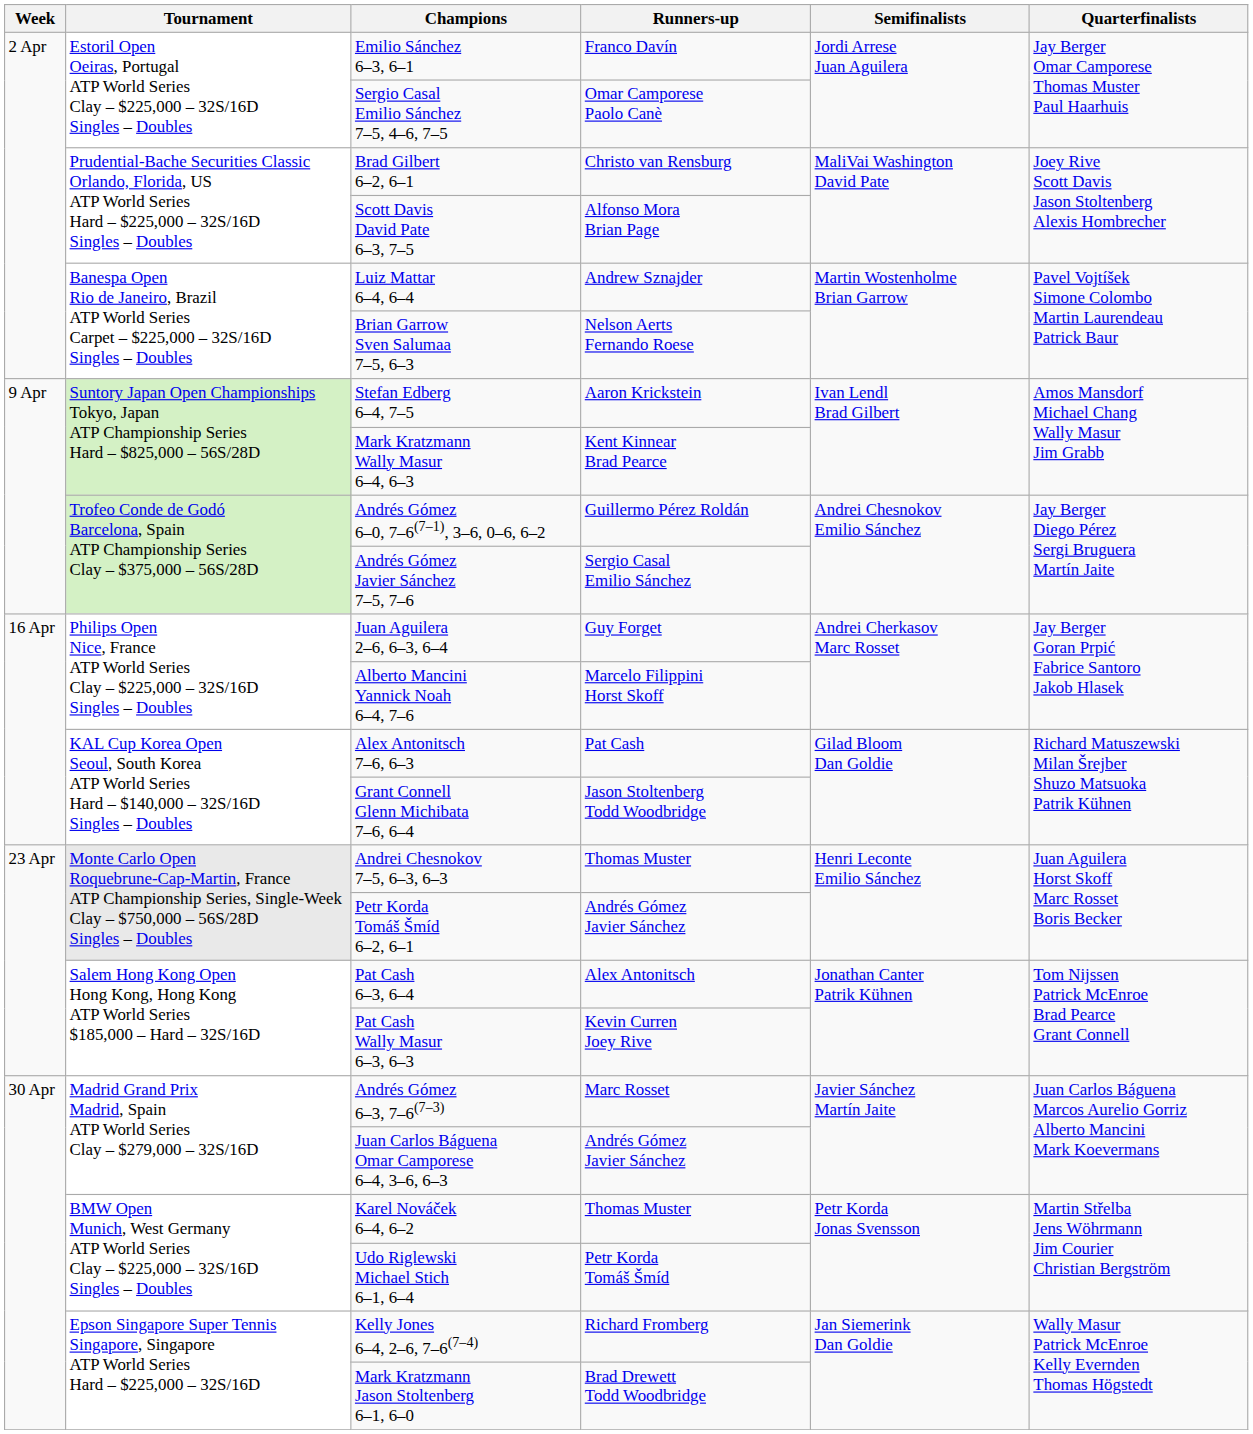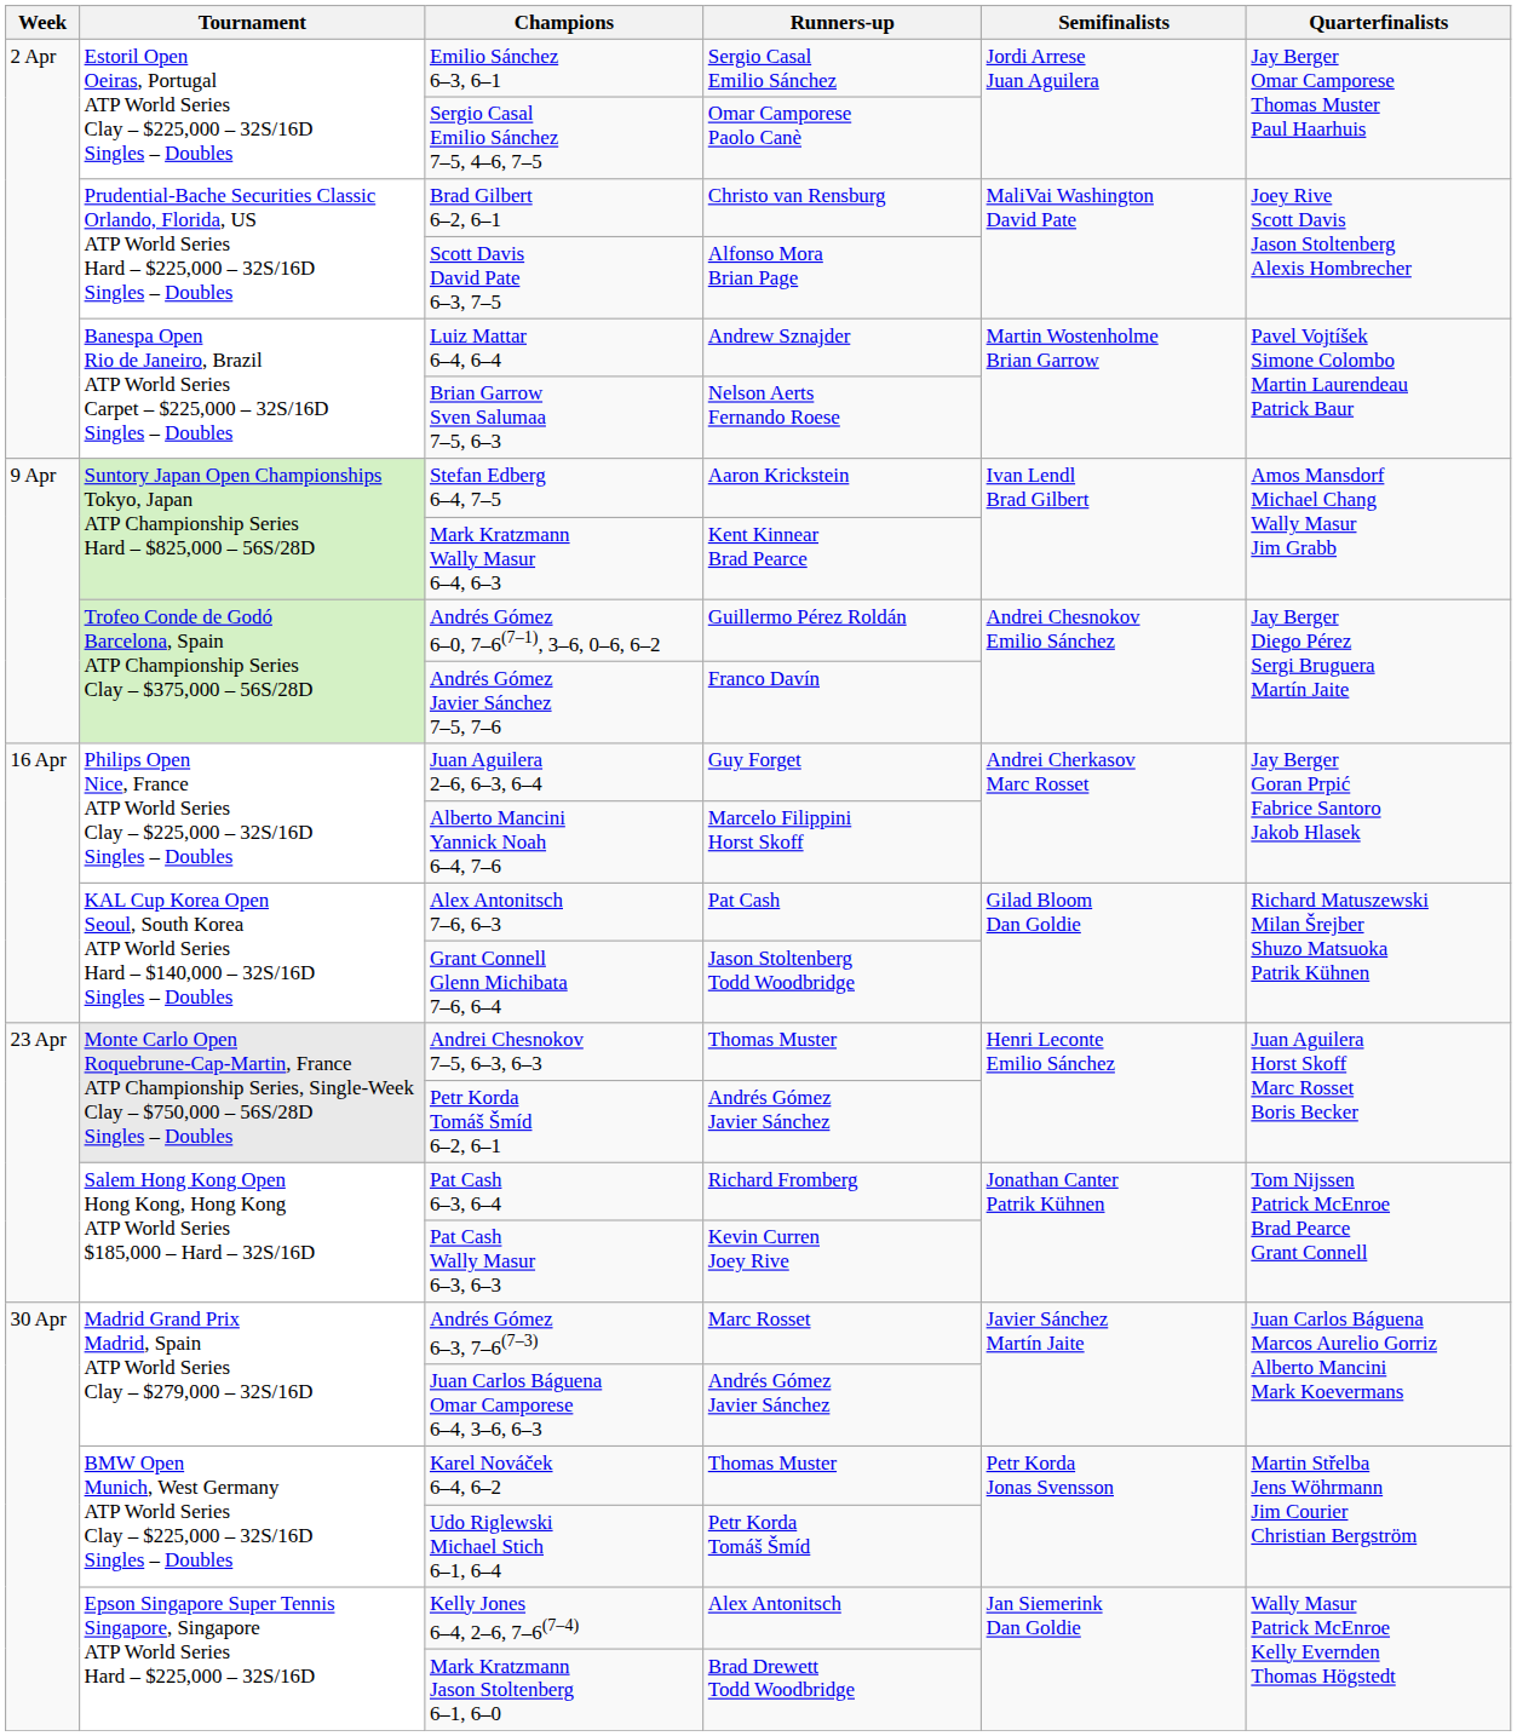 <table class=wikitable style=font-size:95%>
 <tr>
 <th style="width:48px;">Week</th>
 <th style="width:250px;">Tournament</th>
 <th style="width:200px;">Champions</th>
 <th style="width:200px;">Runners-up</th>
 <th style="width:190px;">Semifinalists</th>
 <th style="width:190px;">Quarterfinalists</th>
 </tr>
 <tr valign=top>
 <td rowspan=6>2 Apr</td>
 <td style="background:#FFF;" rowspan=2><a href='#'>Estoril Open</a> <br> <a href='#'>Oeiras</a>, Portugal <br> ATP World Series <br> Clay – $225,000 – 32S/16D <br> <a href='#'>Singles</a> – <a href='#'>Doubles</a></td>
 <td> <a href='#'>Emilio Sánchez</a> <br> 6–3, 6–1</td>
-<td> <a href='#'>Franco Davín</a></td>
+<td> <a href='#'>Sergio Casal</a> <br>  <a href='#'>Emilio Sánchez</a></td>
 <td rowspan=2> <a href='#'>Jordi Arrese</a> <br>  <a href='#'>Juan Aguilera</a></td>
 <td rowspan=2> <a href='#'>Jay Berger</a> <br>  <a href='#'>Omar Camporese</a> <br>  <a href='#'>Thomas Muster</a> <br>  <a href='#'>Paul Haarhuis</a></td>
 </tr>
 <tr valign=top>
 <td> <a href='#'>Sergio Casal</a> <br>  <a href='#'>Emilio Sánchez</a> <br> 7–5, 4–6, 7–5</td>
 <td> <a href='#'>Omar Camporese</a> <br>  <a href='#'>Paolo Canè</a></td>
 </tr>
 <tr valign=top>
 <td style="background:#FFF;" rowspan=2><a href='#'>Prudential-Bache Securities Classic</a> <br> <a href='#'>Orlando, Florida</a>, US <br> ATP World Series <br> Hard – $225,000 – 32S/16D <br> <a href='#'>Singles</a> – <a href='#'>Doubles</a></td>
 <td> <a href='#'>Brad Gilbert</a> <br> 6–2, 6–1</td>
 <td> <a href='#'>Christo van Rensburg</a></td>
 <td rowspan=2> <a href='#'>MaliVai Washington</a> <br>  <a href='#'>David Pate</a></td>
 <td rowspan=2> <a href='#'>Joey Rive</a> <br>  <a href='#'>Scott Davis</a> <br>  <a href='#'>Jason Stoltenberg</a> <br>  <a href='#'>Alexis Hombrecher</a></td>
 </tr>
 <tr valign=top>
 <td> <a href='#'>Scott Davis</a> <br>  <a href='#'>David Pate</a> <br> 6–3, 7–5</td>
 <td> <a href='#'>Alfonso Mora</a> <br>  <a href='#'>Brian Page</a></td>
 </tr>
 <tr valign=top>
 <td style="background:#FFF;" rowspan=2><a href='#'>Banespa Open</a> <br> <a href='#'>Rio de Janeiro</a>, Brazil <br> ATP World Series <br> Carpet – $225,000 – 32S/16D <br> <a href='#'>Singles</a> – <a href='#'>Doubles</a></td>
 <td> <a href='#'>Luiz Mattar</a> <br> 6–4, 6–4</td>
 <td> <a href='#'>Andrew Sznajder</a></td>
 <td rowspan=2> <a href='#'>Martin Wostenholme</a> <br>  <a href='#'>Brian Garrow</a></td>
 <td rowspan=2> <a href='#'>Pavel Vojtíšek</a> <br>  <a href='#'>Simone Colombo</a> <br>  <a href='#'>Martin Laurendeau</a> <br>  <a href='#'>Patrick Baur</a></td>
 </tr>
 <tr valign=top>
 <td> <a href='#'>Brian Garrow</a> <br>  <a href='#'>Sven Salumaa</a> <br> 7–5, 6–3</td>
 <td> <a href='#'>Nelson Aerts</a> <br>  <a href='#'>Fernando Roese</a></td>
 </tr>
 <tr valign=top>
 <td rowspan=4>9 Apr</td>
 <td style="background:#D4F1C5;" rowspan=2><a href='#'>Suntory Japan Open Championships</a> <br> Tokyo, Japan <br> ATP Championship Series <br> Hard – $825,000 – 56S/28D</td>
 <td> <a href='#'>Stefan Edberg</a> <br> 6–4, 7–5</td>
 <td> <a href='#'>Aaron Krickstein</a></td>
 <td rowspan=2> <a href='#'>Ivan Lendl</a> <br>  <a href='#'>Brad Gilbert</a></td>
 <td rowspan=2> <a href='#'>Amos Mansdorf</a> <br>  <a href='#'>Michael Chang</a> <br>  <a href='#'>Wally Masur</a> <br>  <a href='#'>Jim Grabb</a></td>
 </tr>
 <tr valign=top>
 <td> <a href='#'>Mark Kratzmann</a> <br>  <a href='#'>Wally Masur</a> <br> 6–4, 6–3</td>
 <td> <a href='#'>Kent Kinnear</a> <br>  <a href='#'>Brad Pearce</a></td>
 </tr>
 <tr valign=top>
 <td style="background:#D4F1C5;" rowspan=2><a href='#'>Trofeo Conde de Godó</a> <br> <a href='#'>Barcelona</a>, Spain <br> ATP Championship Series <br> Clay – $375,000 – 56S/28D</td>
 <td> <a href='#'>Andrés Gómez</a> <br> 6–0, 7–6<sup>(7–1)</sup>, 3–6, 0–6, 6–2</td>
 <td> <a href='#'>Guillermo Pérez Roldán</a></td>
 <td rowspan=2> <a href='#'>Andrei Chesnokov</a> <br>  <a href='#'>Emilio Sánchez</a></td>
 <td rowspan=2> <a href='#'>Jay Berger</a> <br>  <a href='#'>Diego Pérez</a> <br>  <a href='#'>Sergi Bruguera</a> <br>  <a href='#'>Martín Jaite</a></td>
 </tr>
 <tr valign=top>
 <td> <a href='#'>Andrés Gómez</a> <br>  <a href='#'>Javier Sánchez</a> <br> 7–5, 7–6</td>
-<td> <a href='#'>Sergio Casal</a> <br>  <a href='#'>Emilio Sánchez</a></td>
+<td> <a href='#'>Franco Davín</a></td>
 </tr>
 <tr valign=top>
 <td rowspan=4>16 Apr</td>
 <td style="background:#FFF;" rowspan=2><a href='#'>Philips Open</a> <br> <a href='#'>Nice</a>, France <br> ATP World Series <br> Clay – $225,000 – 32S/16D <br> <a href='#'>Singles</a> – <a href='#'>Doubles</a></td>
 <td> <a href='#'>Juan Aguilera</a> <br> 2–6, 6–3, 6–4</td>
 <td> <a href='#'>Guy Forget</a></td>
 <td rowspan=2> <a href='#'>Andrei Cherkasov</a> <br>  <a href='#'>Marc Rosset</a></td>
 <td rowspan=2> <a href='#'>Jay Berger</a> <br>  <a href='#'>Goran Prpić</a> <br>  <a href='#'>Fabrice Santoro</a> <br>  <a href='#'>Jakob Hlasek</a></td>
 </tr>
 <tr valign=top>
 <td> <a href='#'>Alberto Mancini</a> <br>  <a href='#'>Yannick Noah</a> <br> 6–4, 7–6</td>
 <td> <a href='#'>Marcelo Filippini</a> <br>  <a href='#'>Horst Skoff</a></td>
 </tr>
 <tr valign=top>
 <td style="background:#FFF;" rowspan=2><a href='#'>KAL Cup Korea Open</a> <br> <a href='#'>Seoul</a>, South Korea <br> ATP World Series <br> Hard – $140,000 – 32S/16D <br> <a href='#'>Singles</a> – <a href='#'>Doubles</a></td>
 <td> <a href='#'>Alex Antonitsch</a> <br> 7–6, 6–3</td>
 <td> <a href='#'>Pat Cash</a></td>
 <td rowspan=2> <a href='#'>Gilad Bloom</a> <br>  <a href='#'>Dan Goldie</a></td>
 <td rowspan=2> <a href='#'>Richard Matuszewski</a> <br>  <a href='#'>Milan Šrejber</a> <br>  <a href='#'>Shuzo Matsuoka</a> <br>  <a href='#'>Patrik Kühnen</a></td>
 </tr>
 <tr valign=top>
 <td> <a href='#'>Grant Connell</a> <br>  <a href='#'>Glenn Michibata</a> <br> 7–6, 6–4</td>
 <td> <a href='#'>Jason Stoltenberg</a> <br>  <a href='#'>Todd Woodbridge</a></td>
 </tr>
 <tr valign=top>
 <td rowspan=4>23 Apr</td>
 <td style="background:#E9E9E9;" rowspan=2><a href='#'>Monte Carlo Open</a> <br> <a href='#'>Roquebrune-Cap-Martin</a>, France <br> ATP Championship Series, Single-Week <br> Clay – $750,000 – 56S/28D <br> <a href='#'>Singles</a> – <a href='#'>Doubles</a></td>
 <td> <a href='#'>Andrei Chesnokov</a> <br> 7–5, 6–3, 6–3</td>
 <td> <a href='#'>Thomas Muster</a></td>
 <td rowspan=2> <a href='#'>Henri Leconte</a> <br>  <a href='#'>Emilio Sánchez</a></td>
 <td rowspan=2> <a href='#'>Juan Aguilera</a> <br>  <a href='#'>Horst Skoff</a> <br>  <a href='#'>Marc Rosset</a> <br>  <a href='#'>Boris Becker</a></td>
 </tr>
 <tr valign=top>
 <td> <a href='#'>Petr Korda</a> <br>  <a href='#'>Tomáš Šmíd</a> <br> 6–2, 6–1</td>
 <td> <a href='#'>Andrés Gómez</a> <br>  <a href='#'>Javier Sánchez</a></td>
 </tr>
 <tr valign=top>
 <td style="background:#FFF;" rowspan=2><a href='#'>Salem Hong Kong Open</a> <br> Hong Kong, Hong Kong <br> ATP World Series <br> $185,000 – Hard – 32S/16D</td>
 <td> <a href='#'>Pat Cash</a> <br> 6–3, 6–4</td>
-<td> <a href='#'>Alex Antonitsch</a></td>
+<td> <a href='#'>Richard Fromberg</a></td>
 <td rowspan=2> <a href='#'>Jonathan Canter</a> <br>  <a href='#'>Patrik Kühnen</a></td>
 <td rowspan=2> <a href='#'>Tom Nijssen</a> <br>  <a href='#'>Patrick McEnroe</a> <br>  <a href='#'>Brad Pearce</a> <br>  <a href='#'>Grant Connell</a></td>
 </tr>
 <tr valign=top>
 <td> <a href='#'>Pat Cash</a> <br>  <a href='#'>Wally Masur</a> <br> 6–3, 6–3</td>
 <td> <a href='#'>Kevin Curren</a> <br>  <a href='#'>Joey Rive</a></td>
 </tr>
 <tr valign=top>
 <td rowspan=6>30 Apr</td>
 <td style="background:#FFF;" rowspan=2><a href='#'>Madrid Grand Prix</a> <br> <a href='#'>Madrid</a>, Spain <br> ATP World Series <br> Clay – $279,000 – 32S/16D</td>
 <td> <a href='#'>Andrés Gómez</a> <br> 6–3, 7–6<sup>(7–3)</sup></td>
 <td> <a href='#'>Marc Rosset</a></td>
 <td rowspan=2> <a href='#'>Javier Sánchez</a> <br>  <a href='#'>Martín Jaite</a></td>
 <td rowspan=2> <a href='#'>Juan Carlos Báguena</a> <br>  <a href='#'>Marcos Aurelio Gorriz</a> <br>  <a href='#'>Alberto Mancini</a> <br>  <a href='#'>Mark Koevermans</a></td>
 </tr>
 <tr valign=top>
 <td> <a href='#'>Juan Carlos Báguena</a> <br>  <a href='#'>Omar Camporese</a> <br> 6–4, 3–6, 6–3</td>
 <td> <a href='#'>Andrés Gómez</a> <br>  <a href='#'>Javier Sánchez</a></td>
 </tr>
 <tr valign=top>
 <td style="background:#FFF;" rowspan=2><a href='#'>BMW Open</a> <br> <a href='#'>Munich</a>, West Germany <br> ATP World Series <br> Clay – $225,000 – 32S/16D <br> <a href='#'>Singles</a> – <a href='#'>Doubles</a></td>
 <td> <a href='#'>Karel Nováček</a> <br> 6–4, 6–2</td>
 <td> <a href='#'>Thomas Muster</a></td>
 <td rowspan=2> <a href='#'>Petr Korda</a> <br>  <a href='#'>Jonas Svensson</a></td>
 <td rowspan=2> <a href='#'>Martin Střelba</a> <br>  <a href='#'>Jens Wöhrmann</a> <br>  <a href='#'>Jim Courier</a> <br>  <a href='#'>Christian Bergström</a></td>
 </tr>
 <tr valign=top>
 <td> <a href='#'>Udo Riglewski</a> <br>  <a href='#'>Michael Stich</a> <br> 6–1, 6–4</td>
 <td> <a href='#'>Petr Korda</a> <br>  <a href='#'>Tomáš Šmíd</a></td>
 </tr>
 <tr valign=top>
 <td style="background:#FFF;" rowspan=2><a href='#'>Epson Singapore Super Tennis</a> <br> <a href='#'>Singapore</a>, Singapore <br> ATP World Series <br> Hard – $225,000 – 32S/16D</td>
 <td> <a href='#'>Kelly Jones</a> <br> 6–4, 2–6, 7–6<sup>(7–4)</sup></td>
-<td> <a href='#'>Richard Fromberg</a></td>
+<td> <a href='#'>Alex Antonitsch</a></td>
 <td rowspan=2> <a href='#'>Jan Siemerink</a> <br>  <a href='#'>Dan Goldie</a></td>
 <td rowspan=2> <a href='#'>Wally Masur</a> <br>  <a href='#'>Patrick McEnroe</a> <br>  <a href='#'>Kelly Evernden</a> <br>  <a href='#'>Thomas Högstedt</a></td>
 </tr>
 <tr valign=top>
 <td> <a href='#'>Mark Kratzmann</a> <br>  <a href='#'>Jason Stoltenberg</a> <br> 6–1, 6–0</td>
 <td> <a href='#'>Brad Drewett</a> <br>  <a href='#'>Todd Woodbridge</a></td>
 </tr>
 </table>
